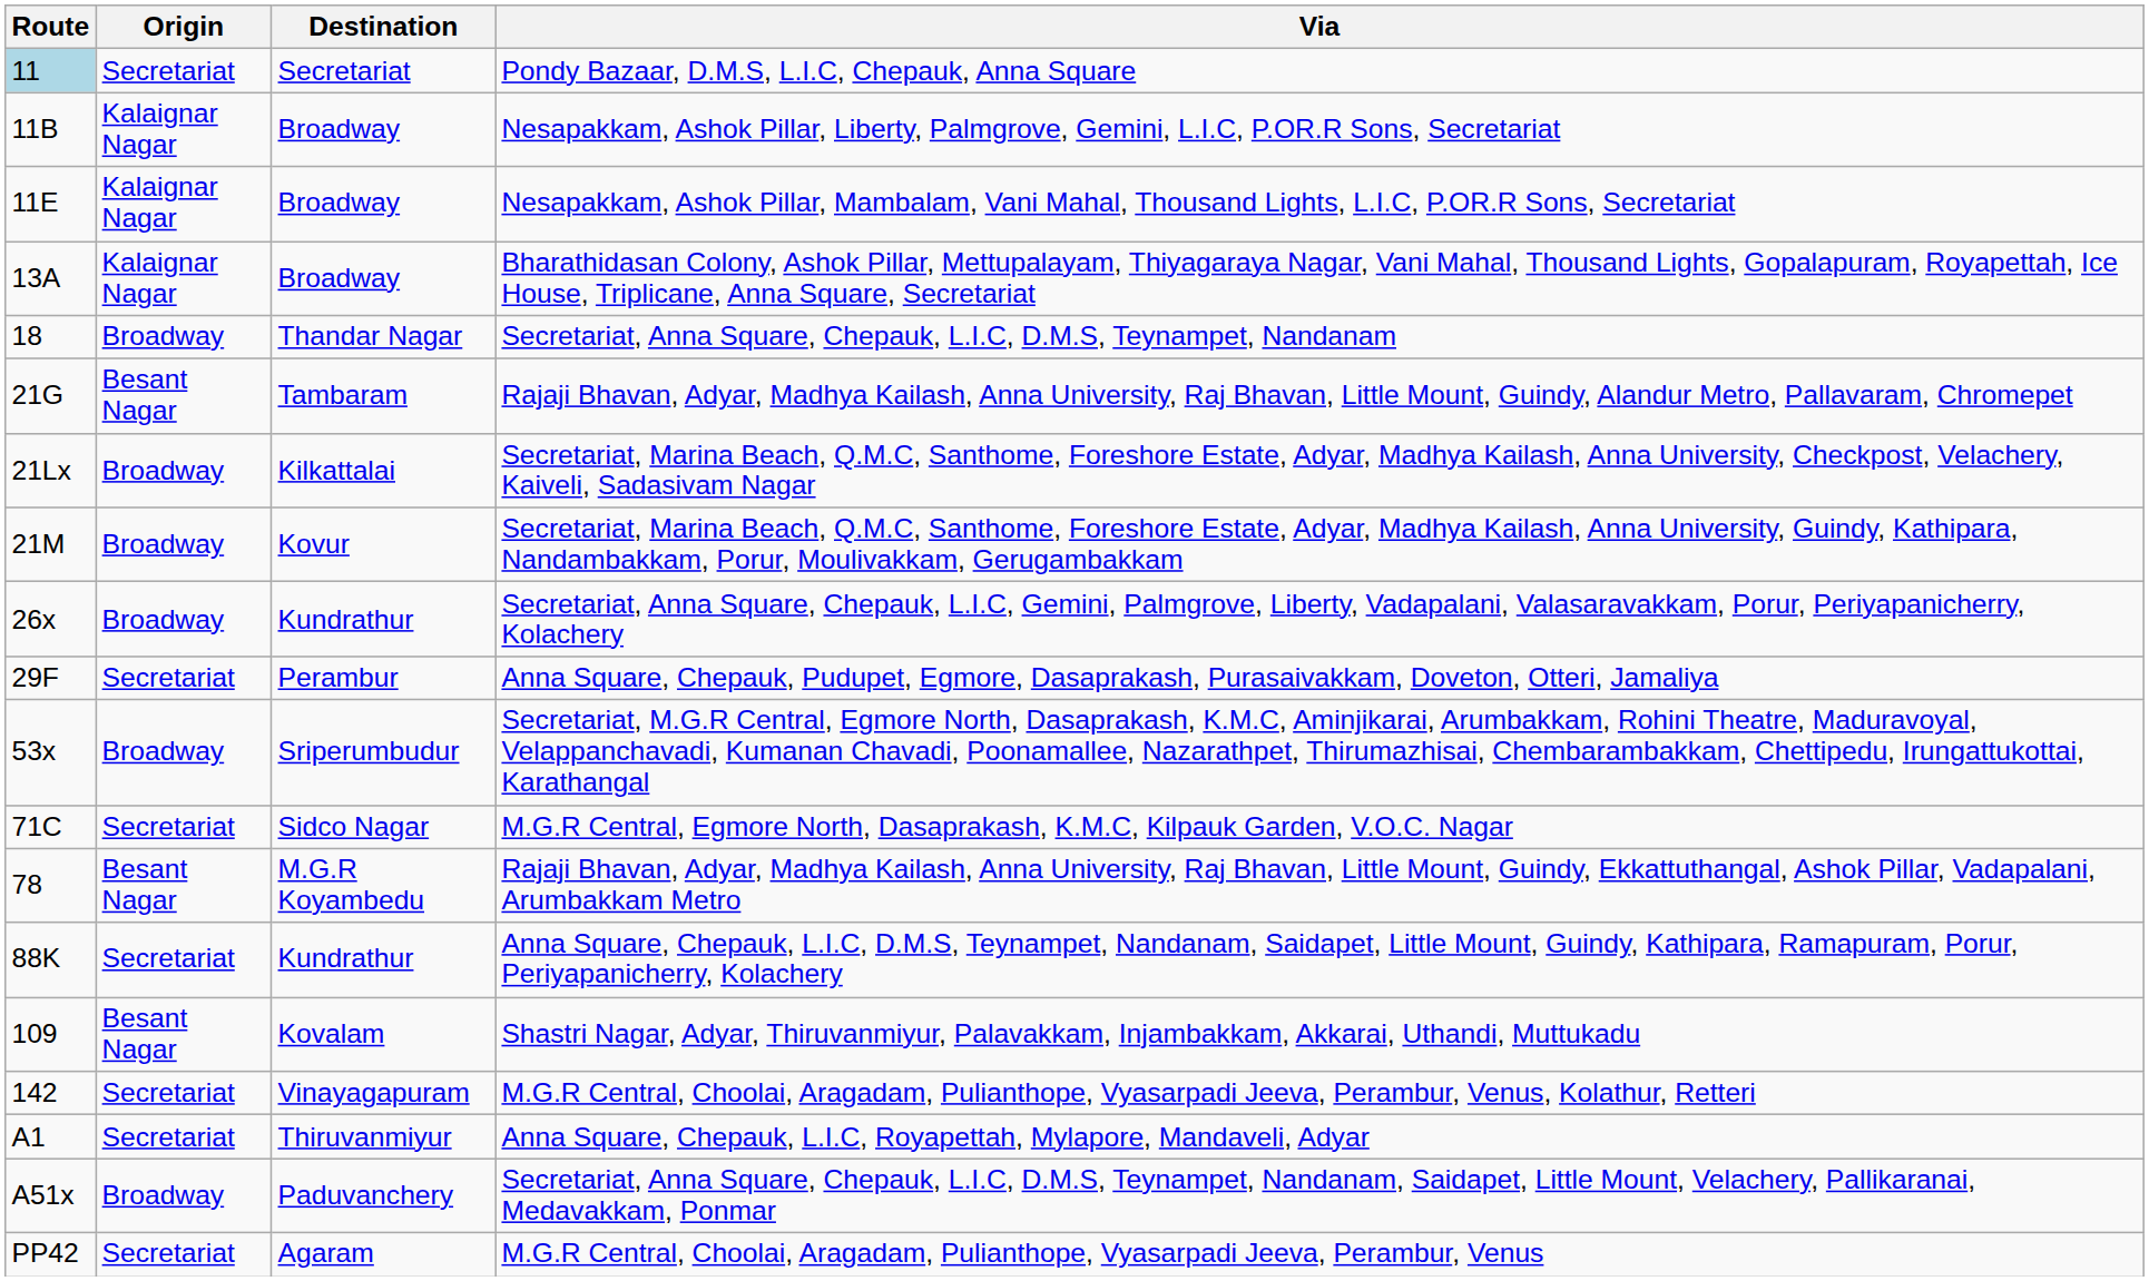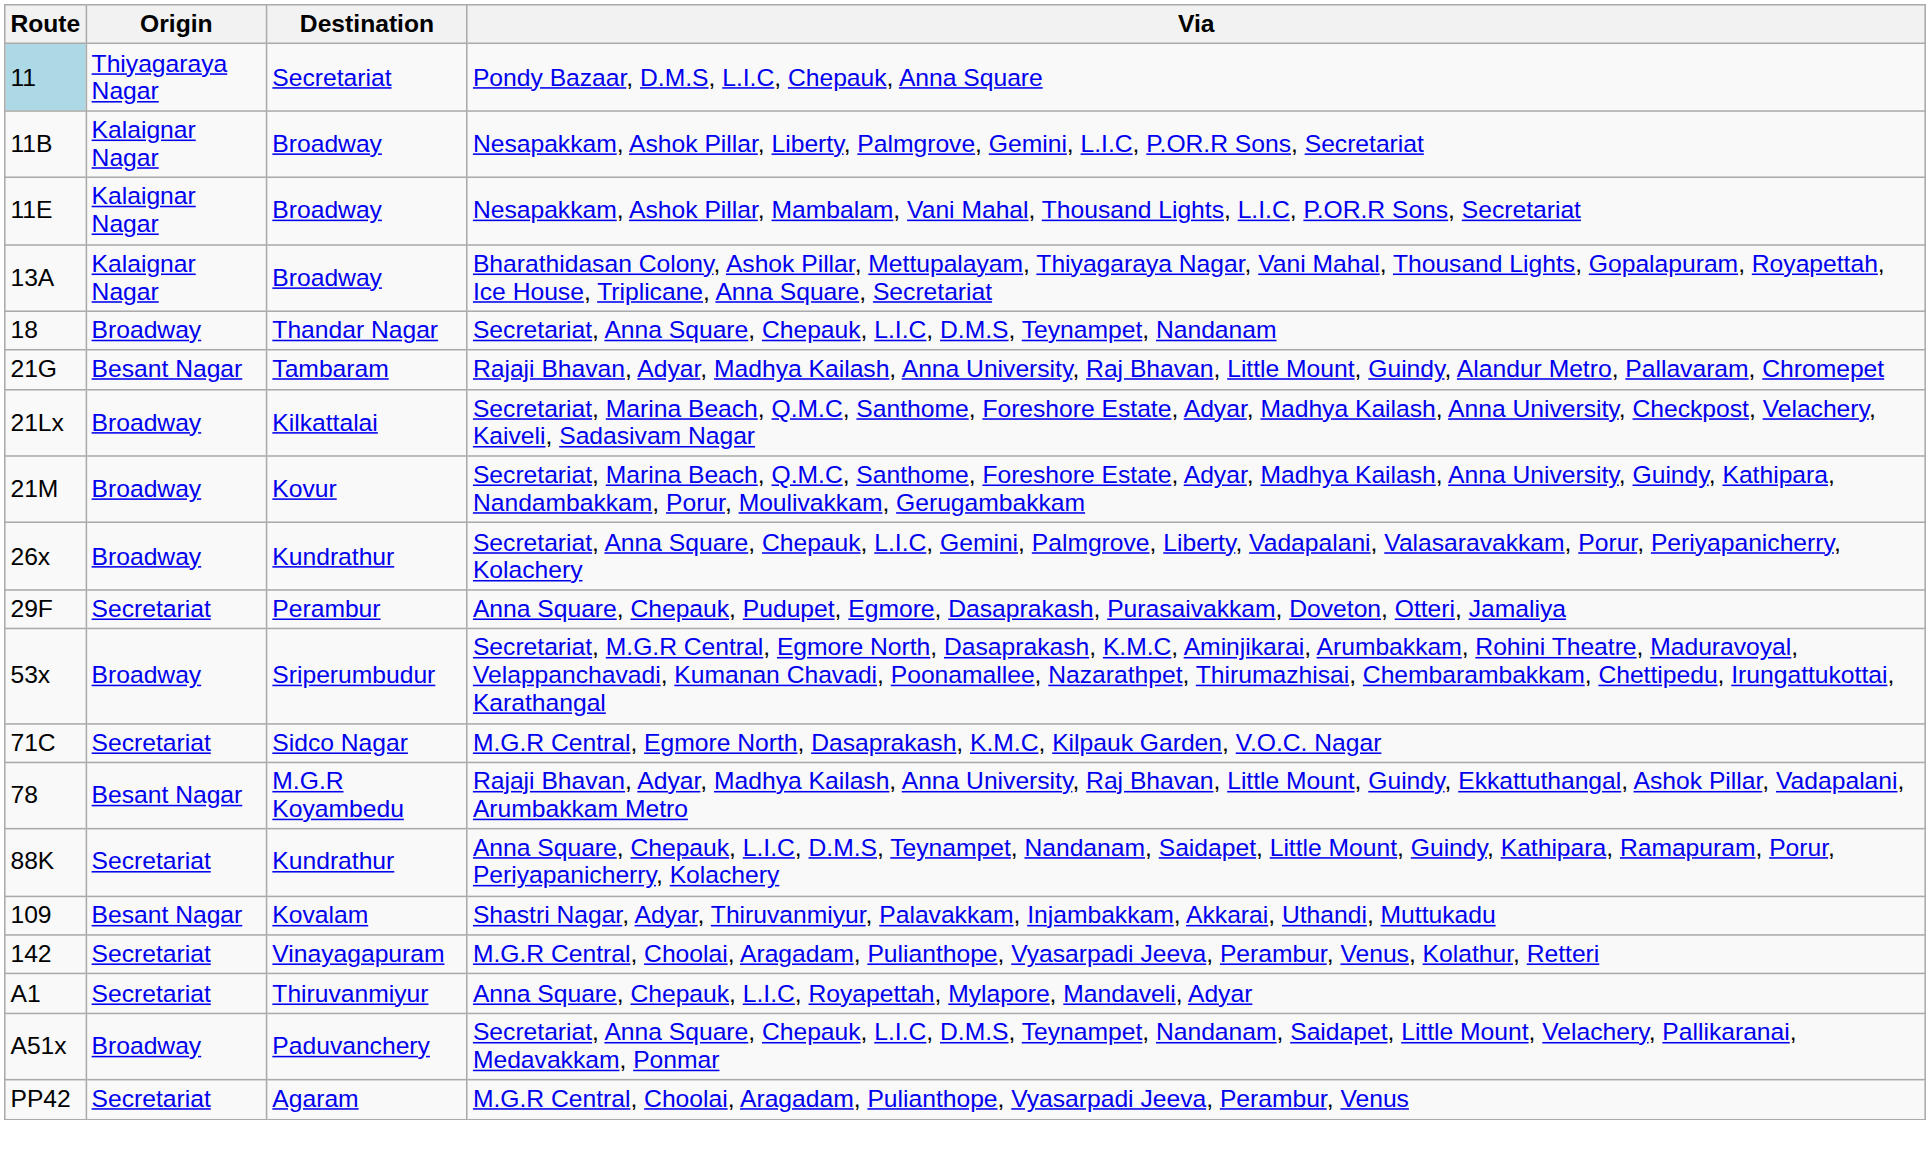 <table class="wikitable sortable collapsable plainrowheaders">
 <tr>
 <th>Route</th>
 <th>Origin</th>
 <th>Destination</th>
 <th>Via</th>
 </tr>
 <tr>
 <td style="background: lightblue;">11</td>
-<td><a href='#'>Secretariat</a></td>
+<td><a href='#'>Thiyagaraya Nagar</a></td>
 <td><a href='#'>Secretariat</a></td>
 <td><a href='#'>Pondy Bazaar</a>, <a href='#'>D.M.S</a>, <a href='#'>L.I.C</a>, <a href='#'>Chepauk</a>, <a href='#'>Anna Square</a></td>
 </tr>
 <tr>
 <td>11B</td>
 <td><a href='#'>Kalaignar Nagar</a></td>
 <td><a href='#'>Broadway</a></td>
 <td><a href='#'>Nesapakkam</a>, <a href='#'>Ashok Pillar</a>, <a href='#'>Liberty</a>, <a href='#'>Palmgrove</a>, <a href='#'>Gemini</a>, <a href='#'>L.I.C</a>, <a href='#'>P.OR.R Sons</a>, <a href='#'>Secretariat</a></td>
 </tr>
 <tr>
 <td>11E</td>
 <td><a href='#'>Kalaignar Nagar</a></td>
 <td><a href='#'>Broadway</a></td>
 <td><a href='#'>Nesapakkam</a>, <a href='#'>Ashok Pillar</a>, <a href='#'>Mambalam</a>, <a href='#'>Vani Mahal</a>, <a href='#'>Thousand Lights</a>, <a href='#'>L.I.C</a>, <a href='#'>P.OR.R Sons</a>, <a href='#'>Secretariat</a></td>
 </tr>
 <tr>
 <td>13A</td>
 <td><a href='#'>Kalaignar Nagar</a></td>
 <td><a href='#'>Broadway</a></td>
 <td><a href='#'>Bharathidasan Colony</a>, <a href='#'>Ashok Pillar</a>, <a href='#'>Mettupalayam</a>, <a href='#'>Thiyagaraya Nagar</a>, <a href='#'>Vani Mahal</a>, <a href='#'>Thousand Lights</a>, <a href='#'>Gopalapuram</a>, <a href='#'>Royapettah</a>, <a href='#'>Ice House</a>, <a href='#'>Triplicane</a>, <a href='#'>Anna Square</a>, <a href='#'>Secretariat</a></td>
 </tr>
 <tr>
 <td>18</td>
 <td><a href='#'>Broadway</a></td>
 <td><a href='#'>Thandar Nagar</a></td>
 <td><a href='#'>Secretariat</a>, <a href='#'>Anna Square</a>, <a href='#'>Chepauk</a>, <a href='#'>L.I.C</a>, <a href='#'>D.M.S</a>, <a href='#'>Teynampet</a>, <a href='#'>Nandanam</a></td>
 </tr>
 <tr>
 <td>21G</td>
 <td><a href='#'>Besant Nagar</a></td>
 <td><a href='#'>Tambaram</a></td>
 <td><a href='#'>Rajaji Bhavan</a>, <a href='#'>Adyar</a>, <a href='#'>Madhya Kailash</a>, <a href='#'>Anna University</a>, <a href='#'>Raj Bhavan</a>, <a href='#'>Little Mount</a>, <a href='#'>Guindy</a>, <a href='#'>Alandur Metro</a>, <a href='#'>Pallavaram</a>, <a href='#'>Chromepet</a></td>
 </tr>
 <tr>
 <td>21Lx</td>
 <td><a href='#'>Broadway</a></td>
 <td><a href='#'>Kilkattalai</a></td>
 <td><a href='#'>Secretariat</a>, <a href='#'>Marina Beach</a>, <a href='#'>Q.M.C</a>, <a href='#'>Santhome</a>, <a href='#'>Foreshore Estate</a>, <a href='#'>Adyar</a>, <a href='#'>Madhya Kailash</a>, <a href='#'>Anna University</a>, <a href='#'>Checkpost</a>, <a href='#'>Velachery</a>, <a href='#'>Kaiveli</a>, <a href='#'>Sadasivam Nagar</a></td>
 </tr>
 <tr>
 <td>21M</td>
 <td><a href='#'>Broadway</a></td>
 <td><a href='#'>Kovur</a></td>
 <td><a href='#'>Secretariat</a>, <a href='#'>Marina Beach</a>, <a href='#'>Q.M.C</a>, <a href='#'>Santhome</a>, <a href='#'>Foreshore Estate</a>, <a href='#'>Adyar</a>, <a href='#'>Madhya Kailash</a>, <a href='#'>Anna University</a>, <a href='#'>Guindy</a>, <a href='#'>Kathipara</a>, <a href='#'>Nandambakkam</a>, <a href='#'>Porur</a>, <a href='#'>Moulivakkam</a>, <a href='#'>Gerugambakkam</a></td>
 </tr>
 <tr>
 <td>26x</td>
 <td><a href='#'>Broadway</a></td>
 <td><a href='#'>Kundrathur</a></td>
 <td><a href='#'>Secretariat</a>, <a href='#'>Anna Square</a>, <a href='#'>Chepauk</a>, <a href='#'>L.I.C</a>, <a href='#'>Gemini</a>, <a href='#'>Palmgrove</a>, <a href='#'>Liberty</a>, <a href='#'>Vadapalani</a>, <a href='#'>Valasaravakkam</a>, <a href='#'>Porur</a>, <a href='#'>Periyapanicherry</a>, <a href='#'>Kolachery</a></td>
 </tr>
 <tr>
 <td>29F</td>
 <td><a href='#'>Secretariat</a></td>
 <td><a href='#'>Perambur</a></td>
 <td><a href='#'>Anna Square</a>, <a href='#'>Chepauk</a>, <a href='#'>Pudupet</a>, <a href='#'>Egmore</a>, <a href='#'>Dasaprakash</a>, <a href='#'>Purasaivakkam</a>, <a href='#'>Doveton</a>, <a href='#'>Otteri</a>, <a href='#'>Jamaliya</a></td>
 </tr>
 <tr>
 <td>53x</td>
 <td><a href='#'>Broadway</a></td>
 <td><a href='#'>Sriperumbudur</a></td>
 <td><a href='#'>Secretariat</a>, <a href='#'>M.G.R Central</a>, <a href='#'>Egmore North</a>, <a href='#'>Dasaprakash</a>, <a href='#'>K.M.C</a>, <a href='#'>Aminjikarai</a>, <a href='#'>Arumbakkam</a>, <a href='#'>Rohini Theatre</a>, <a href='#'>Maduravoyal</a>, <a href='#'>Velappanchavadi</a>, <a href='#'>Kumanan Chavadi</a>, <a href='#'>Poonamallee</a>, <a href='#'>Nazarathpet</a>, <a href='#'>Thirumazhisai</a>, <a href='#'>Chembarambakkam</a>, <a href='#'>Chettipedu</a>, <a href='#'>Irungattukottai</a>, <a href='#'>Karathangal</a></td>
 </tr>
 <tr>
 <td>71C</td>
 <td><a href='#'>Secretariat</a></td>
 <td><a href='#'>Sidco Nagar</a></td>
 <td><a href='#'>M.G.R Central</a>, <a href='#'>Egmore North</a>, <a href='#'>Dasaprakash</a>, <a href='#'>K.M.C</a>, <a href='#'>Kilpauk Garden</a>, <a href='#'>V.O.C. Nagar</a></td>
 </tr>
 <tr>
 <td>78</td>
 <td><a href='#'>Besant Nagar</a></td>
 <td><a href='#'>M.G.R Koyambedu</a></td>
 <td><a href='#'>Rajaji Bhavan</a>, <a href='#'>Adyar</a>, <a href='#'>Madhya Kailash</a>, <a href='#'>Anna University</a>, <a href='#'>Raj Bhavan</a>, <a href='#'>Little Mount</a>, <a href='#'>Guindy</a>, <a href='#'>Ekkattuthangal</a>, <a href='#'>Ashok Pillar</a>, <a href='#'>Vadapalani</a>, <a href='#'>Arumbakkam Metro</a></td>
 </tr>
 <tr>
 <td>88K</td>
 <td><a href='#'>Secretariat</a></td>
 <td><a href='#'>Kundrathur</a></td>
 <td><a href='#'>Anna Square</a>, <a href='#'>Chepauk</a>, <a href='#'>L.I.C</a>, <a href='#'>D.M.S</a>, <a href='#'>Teynampet</a>, <a href='#'>Nandanam</a>, <a href='#'>Saidapet</a>, <a href='#'>Little Mount</a>, <a href='#'>Guindy</a>, <a href='#'>Kathipara</a>, <a href='#'>Ramapuram</a>, <a href='#'>Porur</a>, <a href='#'>Periyapanicherry</a>, <a href='#'>Kolachery</a></td>
 </tr>
 <tr>
 <td>109</td>
 <td><a href='#'>Besant Nagar</a></td>
 <td><a href='#'>Kovalam</a></td>
 <td><a href='#'>Shastri Nagar</a>, <a href='#'>Adyar</a>, <a href='#'>Thiruvanmiyur</a>, <a href='#'>Palavakkam</a>, <a href='#'>Injambakkam</a>, <a href='#'>Akkarai</a>, <a href='#'>Uthandi</a>, <a href='#'>Muttukadu</a></td>
 </tr>
 <tr>
 <td>142</td>
 <td><a href='#'>Secretariat</a></td>
 <td><a href='#'>Vinayagapuram</a></td>
 <td><a href='#'>M.G.R Central</a>, <a href='#'>Choolai</a>, <a href='#'>Aragadam</a>, <a href='#'>Pulianthope</a>, <a href='#'>Vyasarpadi Jeeva</a>, <a href='#'>Perambur</a>, <a href='#'>Venus</a>, <a href='#'>Kolathur</a>, <a href='#'>Retteri</a></td>
 </tr>
 <tr>
 <td>A1</td>
 <td><a href='#'>Secretariat</a></td>
 <td><a href='#'>Thiruvanmiyur</a></td>
 <td><a href='#'>Anna Square</a>, <a href='#'>Chepauk</a>, <a href='#'>L.I.C</a>, <a href='#'>Royapettah</a>, <a href='#'>Mylapore</a>, <a href='#'>Mandaveli</a>, <a href='#'>Adyar</a></td>
 </tr>
 <tr>
 <td>A51x</td>
 <td><a href='#'>Broadway</a></td>
 <td><a href='#'>Paduvanchery</a></td>
 <td><a href='#'>Secretariat</a>, <a href='#'>Anna Square</a>, <a href='#'>Chepauk</a>, <a href='#'>L.I.C</a>, <a href='#'>D.M.S</a>, <a href='#'>Teynampet</a>, <a href='#'>Nandanam</a>, <a href='#'>Saidapet</a>, <a href='#'>Little Mount</a>, <a href='#'>Velachery</a>, <a href='#'>Pallikaranai</a>, <a href='#'>Medavakkam</a>, <a href='#'>Ponmar</a></td>
 </tr>
 <tr>
 <td>PP42</td>
 <td><a href='#'>Secretariat</a></td>
 <td><a href='#'>Agaram</a></td>
 <td><a href='#'>M.G.R Central</a>, <a href='#'>Choolai</a>, <a href='#'>Aragadam</a>, <a href='#'>Pulianthope</a>, <a href='#'>Vyasarpadi Jeeva</a>, <a href='#'>Perambur</a>, <a href='#'>Venus</a></td>
 </tr>
 </table>
